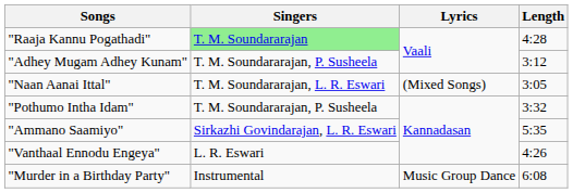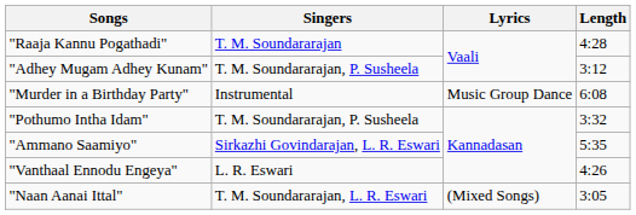 <table class="wikitable" style="font-size:95%;">
 <tr>
 <th>Songs</th>
 <th>Singers</th>
 <th>Lyrics</th>
 <th>Length</th>
 </tr>
 <tr>
 <td>"Raaja Kannu Pogathadi"</td>
-<td style="background: lightgreen;"><a href='#'>T. M. Soundararajan</a></td>
+<td><a href='#'>T. M. Soundararajan</a></td>
 <td rowspan=2><a href='#'>Vaali</a></td>
 <td>4:28</td>
 </tr>
 <tr>
 <td>"Adhey Mugam Adhey Kunam"</td>
 <td>T. M. Soundararajan, <a href='#'>P. Susheela</a></td>
 <td>3:12</td>
 </tr>
 <tr>
-<td>"Naan Aanai Ittal"</td>
-<td>T. M. Soundararajan, <a href='#'>L. R. Eswari</a></td>
-<td>(Mixed Songs)</td>
-<td>3:05</td>
+<td>"Murder in a Birthday Party"</td>
+<td>Instrumental</td>
+<td>Music Group Dance</td>
+<td>6:08</td>
 </tr>
 <tr>
 <td>"Pothumo Intha Idam"</td>
 <td>T. M. Soundararajan, P. Susheela</td>
 <td rowspan=3><a href='#'>Kannadasan</a></td>
 <td>3:32</td>
 </tr>
 <tr>
 <td>"Ammano Saamiyo"</td>
 <td><a href='#'>Sirkazhi Govindarajan</a>, <a href='#'>L. R. Eswari</a></td>
 <td>5:35</td>
 </tr>
 <tr>
 <td>"Vanthaal Ennodu Engeya"</td>
 <td>L. R. Eswari</td>
 <td>4:26</td>
 </tr>
 <tr>
-<td>"Murder in a Birthday Party"</td>
-<td>Instrumental</td>
-<td>Music Group Dance</td>
-<td>6:08</td>
+<td>"Naan Aanai Ittal"</td>
+<td>T. M. Soundararajan, <a href='#'>L. R. Eswari</a></td>
+<td>(Mixed Songs)</td>
+<td>3:05</td>
 </tr>
 </table>
